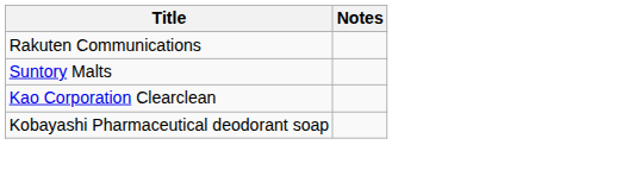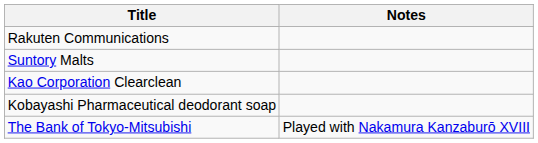 <table class="wikitable">
 <tr>
 <th>Title</th>
 <th>Notes</th>
 </tr>
 <tr>
 <td>Rakuten Communications</td>
 <td></td>
 </tr>
 <tr>
 <td><a href='#'>Suntory</a> Malts</td>
 <td></td>
 </tr>
 <tr>
 <td><a href='#'>Kao Corporation</a> Clearclean</td>
 <td></td>
 </tr>
 <tr>
 <td>Kobayashi Pharmaceutical deodorant soap</td>
 <td></td>
 </tr>
+<tr>
+<td><a href='#'>The Bank of Tokyo-Mitsubishi</a></td>
+<td>Played with <a href='#'>Nakamura Kanzaburō XVIII</a></td>
+</tr>
 </table>
